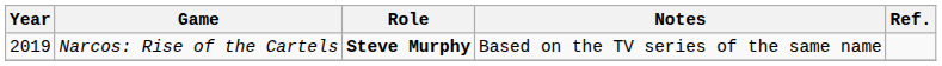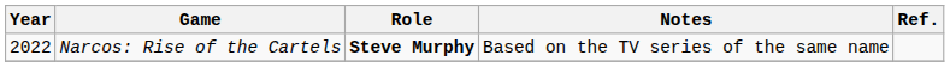 <table class="wikitable sortable">
 <tr>
 <th>Year</th>
 <th>Game</th>
 <th>Role</th>
 <th class="unsortable">Notes</th>
 <th>Ref.</th>
 </tr>
 <tr>
-<td>2019</td>
+<td>2022</td>
 <td><em>Narcos: Rise of the Cartels</em></td>
 <td><strong>Steve Murphy</strong></td>
 <td>Based on the TV series of the same name</td>
 <td></td>
 </tr>
 <tr>
 </tr>
 </table>
